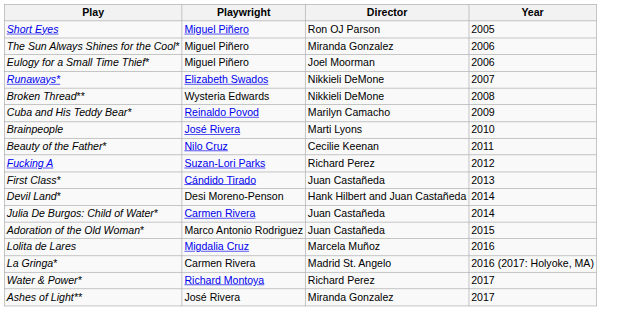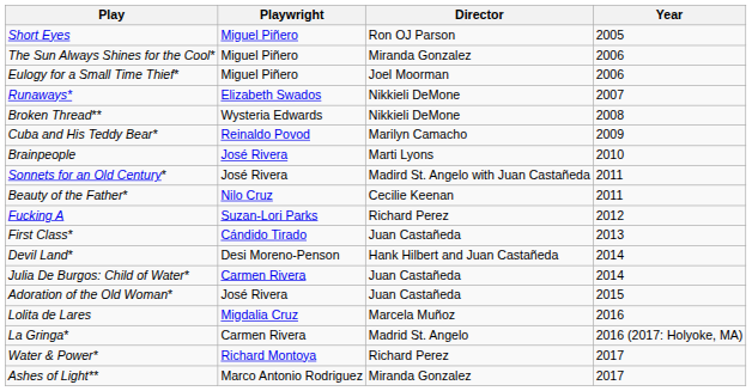 <table class="wikitable">
 <tr>
 <th>Play</th>
 <th>Playwright</th>
 <th>Director</th>
 <th>Year</th>
 </tr>
 <tr>
 <td><em><a href='#'>Short Eyes</a></em></td>
 <td><a href='#'>Miguel Piñero</a></td>
 <td>Ron OJ Parson</td>
 <td>2005</td>
 </tr>
 <tr>
 <td><em>The Sun Always Shines for the Cool</em>*</td>
 <td>Miguel Piñero</td>
 <td>Miranda Gonzalez</td>
 <td>2006</td>
 </tr>
 <tr>
 <td><em>Eulogy for a Small Time Thief</em>*</td>
 <td>Miguel Piñero</td>
 <td>Joel Moorman</td>
 <td>2006</td>
 </tr>
 <tr>
 <td><em><a href='#'>Runaways*</a></em></td>
 <td><a href='#'>Elizabeth Swados</a></td>
 <td>Nikkieli DeMone</td>
 <td>2007</td>
 </tr>
 <tr>
 <td><em>Broken Thread</em>**</td>
 <td>Wysteria Edwards</td>
 <td>Nikkieli DeMone</td>
 <td>2008</td>
 </tr>
 <tr>
 <td><em>Cuba and His Teddy Bear*</em></td>
 <td><a href='#'>Reinaldo Povod</a></td>
 <td>Marilyn Camacho</td>
 <td>2009</td>
 </tr>
 <tr>
 <td><em>Brainpeople</em></td>
 <td><a href='#'>José Rivera</a></td>
 <td>Marti Lyons</td>
 <td>2010</td>
 </tr>
 <tr>
+<td><em><a href='#'>Sonnets for an Old Century</a></em>*</td>
+<td>José Rivera</td>
+<td>Madird St. Angelo with Juan Castañeda</td>
+<td>2011</td>
+</tr>
+<tr>
 <td><em>Beauty of the Father</em>*</td>
 <td><a href='#'>Nilo Cruz</a></td>
 <td>Cecilie Keenan</td>
 <td>2011</td>
 </tr>
 <tr>
 <td><em><a href='#'>Fucking A</a></em></td>
 <td><a href='#'>Suzan-Lori Parks</a></td>
 <td>Richard Perez</td>
 <td>2012</td>
 </tr>
 <tr>
 <td><em>First Class</em>*</td>
 <td><a href='#'>Cándido Tirado</a></td>
 <td>Juan Castañeda</td>
 <td>2013</td>
 </tr>
 <tr>
 <td><em>Devil Land</em>*</td>
 <td>Desi Moreno-Penson</td>
 <td>Hank Hilbert and Juan Castañeda</td>
 <td>2014</td>
 </tr>
 <tr>
 <td><em>Julia De Burgos: Child of Water</em>*</td>
 <td><a href='#'>Carmen Rivera</a></td>
 <td>Juan Castañeda</td>
 <td>2014</td>
 </tr>
 <tr>
 <td><em>Adoration of the Old Woman</em>*</td>
-<td>Marco Antonio Rodriguez</td>
+<td>José Rivera</td>
 <td>Juan Castañeda</td>
 <td>2015</td>
 </tr>
 <tr>
 <td><em>Lolita de Lares</em></td>
 <td><a href='#'>Migdalia Cruz</a></td>
 <td>Marcela Muñoz</td>
 <td>2016</td>
 </tr>
 <tr>
 <td><em>La Gringa</em>*</td>
 <td>Carmen Rivera</td>
 <td>Madrid St. Angelo</td>
 <td>2016 (2017: Holyoke, MA)</td>
 </tr>
 <tr>
 <td><em>Water & Power*</em></td>
 <td><a href='#'>Richard Montoya</a></td>
 <td>Richard Perez</td>
 <td>2017</td>
 </tr>
 <tr>
 <td><em>Ashes of Light**</em></td>
-<td>José Rivera</td>
+<td>Marco Antonio Rodriguez</td>
 <td>Miranda Gonzalez</td>
 <td>2017</td>
 </tr>
 </table>
